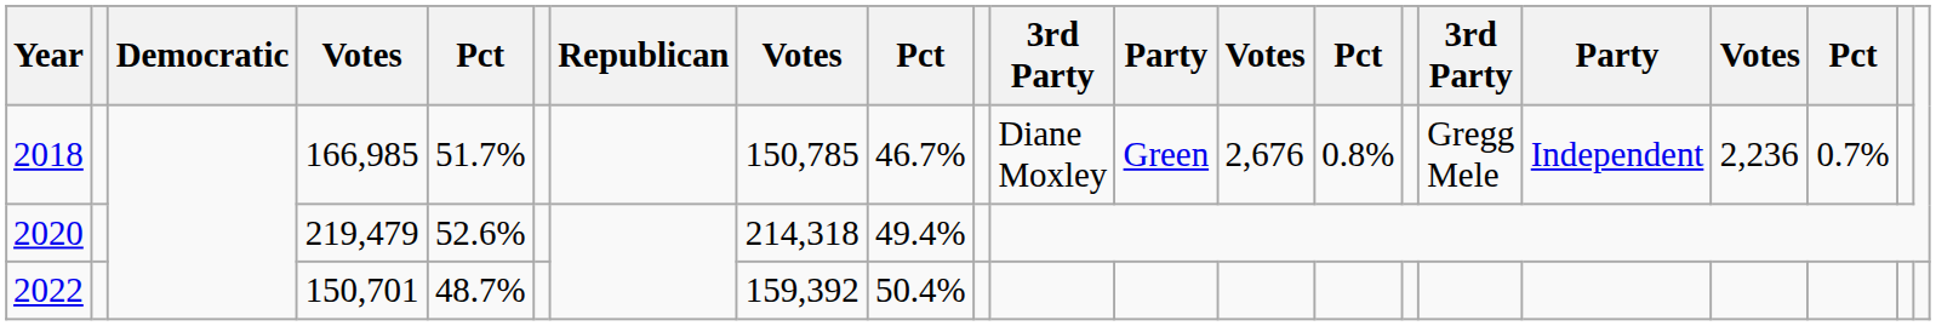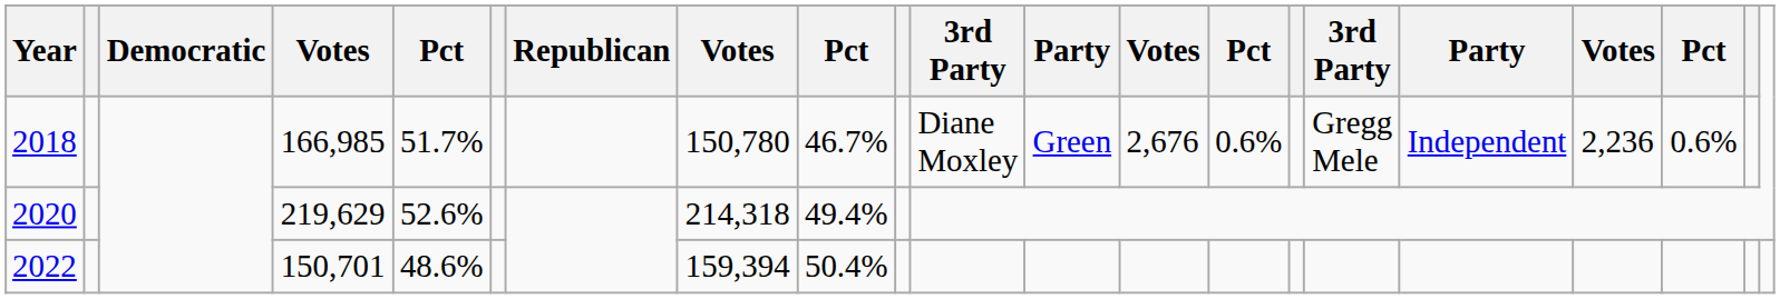 <table class="wikitable" style="margin:0.5em ; font-size:95%">
 <tr>
 <th>Year</th>
 <th></th>
 <th>Democratic</th>
 <th>Votes</th>
 <th>Pct</th>
 <th></th>
 <th>Republican</th>
 <th>Votes</th>
 <th>Pct</th>
 <th></th>
 <th>3rd Party</th>
 <th>Party</th>
 <th>Votes</th>
 <th>Pct</th>
 <th></th>
 <th>3rd Party</th>
 <th>Party</th>
 <th>Votes</th>
 <th>Pct</th>
 <th></th>
 </tr>
 <tr>
 <td><a href='#'>2018</a></td>
 <td></td>
 <td rowspan="3" ></td>
 <td>166,985</td>
 <td>51.7%</td>
 <td></td>
 <td></td>
-<td>150,785</td>
+<td>150,780</td>
 <td>46.7%</td>
 <td></td>
 <td>Diane Moxley</td>
 <td><a href='#'>Green</a></td>
 <td>2,676</td>
-<td>0.8%</td>
+<td>0.6%</td>
 <td></td>
 <td>Gregg Mele</td>
 <td><a href='#'>Independent</a></td>
 <td>2,236</td>
-<td>0.7%</td>
+<td>0.6%</td>
 <td></td>
 </tr>
 <tr>
 <td><a href='#'>2020</a></td>
 <td></td>
-<td>219,479</td>
+<td>219,629</td>
 <td>52.6%</td>
 <td></td>
 <td rowspan="2" ></td>
 <td>214,318</td>
 <td>49.4%</td>
 <td></td>
 </tr>
 <tr>
 <td><a href='#'>2022</a></td>
 <td></td>
 <td>150,701</td>
-<td>48.7%</td>
+<td>48.6%</td>
 <td></td>
-<td>159,392</td>
+<td>159,394</td>
 <td>50.4%</td>
 <td></td>
 <td></td>
 <td></td>
 <td></td>
 <td></td>
 <td></td>
 <td></td>
 <td></td>
 <td></td>
 <td></td>
 <td></td>
 <td></td>
 </tr>
 </table>
